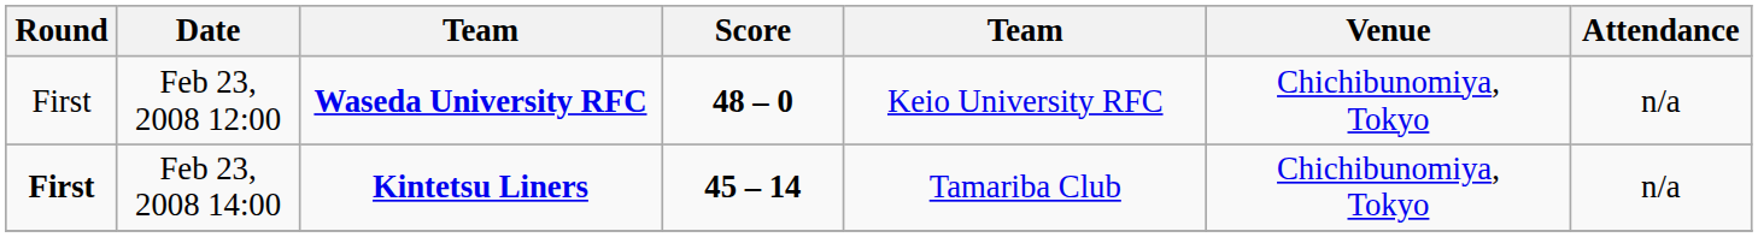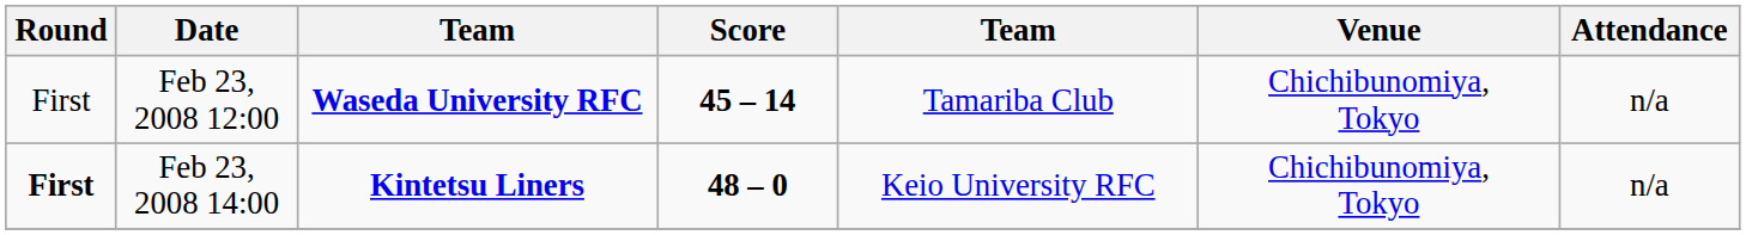 <table class="wikitable" style="text-align: center;">
 <tr>
 <th width=5%>Round</th>
 <th width=10%>Date</th>
 <th width=20%>Team</th>
 <th width=10%>Score</th>
 <th width=20%>Team</th>
 <th width=20%>Venue</th>
 <th width=10%>Attendance</th>
 </tr>
 <tr>
 <td>First</td>
 <td>Feb 23, 2008 12:00<br></td>
 <td><strong><a href='#'>Waseda University RFC</a></strong></td>
-<td><strong>48 – 0</strong><br></td>
-<td><a href='#'>Keio University RFC</a></td>
+<td><strong>45 – 14</strong><br></td>
+<td><a href='#'>Tamariba Club</a></td>
 <td><a href='#'>Chichibunomiya</a>,<br><a href='#'>Tokyo</a></td>
 <td>n/a</td>
 </tr>
 <tr>
 <td><strong>First</strong></td>
 <td>Feb 23, 2008 14:00<br></td>
 <td><strong><a href='#'>Kintetsu Liners</a></strong></td>
-<td><strong>45 – 14</strong><br></td>
-<td><a href='#'>Tamariba Club</a></td>
+<td><strong>48 – 0</strong><br></td>
+<td><a href='#'>Keio University RFC</a></td>
 <td><a href='#'>Chichibunomiya</a>,<br><a href='#'>Tokyo</a></td>
 <td>n/a</td>
 </tr>
 <tr>
 </tr>
 </table>
